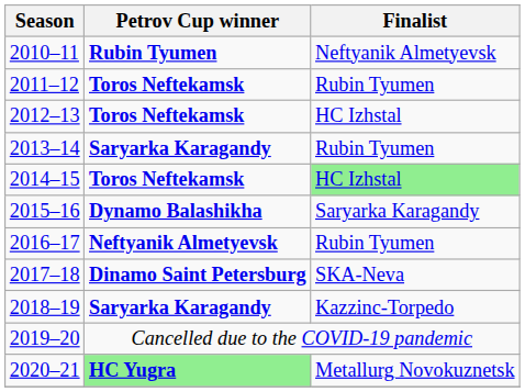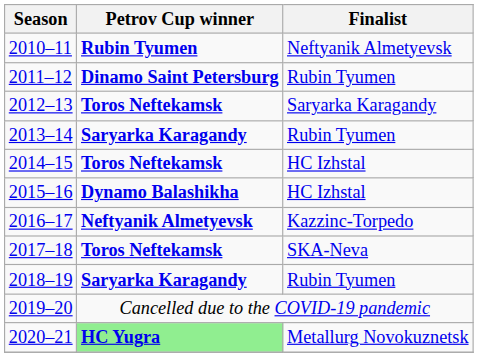 <table class="wikitable">
 <tr>
 <th>Season</th>
 <th> Petrov Cup winner</th>
 <th> Finalist</th>
 </tr>
 <tr>
 <td><a href='#'>2010–11</a></td>
 <td> <strong><a href='#'>Rubin Tyumen</a></strong></td>
 <td> <a href='#'>Neftyanik Almetyevsk</a></td>
 </tr>
 <tr>
 <td><a href='#'>2011–12</a></td>
-<td> <strong><a href='#'>Toros Neftekamsk</a></strong></td>
+<td> <strong><a href='#'>Dinamo Saint Petersburg</a></strong></td>
 <td> <a href='#'>Rubin Tyumen</a></td>
 </tr>
 <tr>
 <td><a href='#'>2012–13</a></td>
 <td> <strong><a href='#'>Toros Neftekamsk</a></strong></td>
-<td> <a href='#'>HC Izhstal</a></td>
+<td> <a href='#'>Saryarka Karagandy</a></td>
 </tr>
 <tr>
 <td><a href='#'>2013–14</a></td>
 <td> <strong><a href='#'>Saryarka Karagandy</a></strong></td>
 <td> <a href='#'>Rubin Tyumen</a></td>
 </tr>
 <tr>
 <td><a href='#'>2014–15</a></td>
 <td> <strong><a href='#'>Toros Neftekamsk</a></strong></td>
-<td style="background: lightgreen;"> <a href='#'>HC Izhstal</a></td>
+<td> <a href='#'>HC Izhstal</a></td>
 </tr>
 <tr>
 <td><a href='#'>2015–16</a></td>
 <td> <strong><a href='#'>Dynamo Balashikha</a></strong></td>
-<td> <a href='#'>Saryarka Karagandy</a></td>
+<td> <a href='#'>HC Izhstal</a></td>
 </tr>
 <tr>
 <td><a href='#'>2016–17</a></td>
 <td> <strong><a href='#'>Neftyanik Almetyevsk</a></strong></td>
-<td> <a href='#'>Rubin Tyumen</a></td>
+<td> <a href='#'>Kazzinc-Torpedo</a></td>
 </tr>
 <tr>
 <td><a href='#'>2017–18</a></td>
-<td> <strong><a href='#'>Dinamo Saint Petersburg</a></strong></td>
+<td> <strong><a href='#'>Toros Neftekamsk</a></strong></td>
 <td> <a href='#'>SKA-Neva</a></td>
 </tr>
 <tr>
 <td><a href='#'>2018–19</a></td>
 <td> <strong><a href='#'>Saryarka Karagandy</a></strong></td>
-<td> <a href='#'>Kazzinc-Torpedo</a></td>
+<td> <a href='#'>Rubin Tyumen</a></td>
 </tr>
 <tr>
 <td><a href='#'>2019–20</a></td>
 <td colspan=3 style="text-align:center;"><em>Cancelled due to the <a href='#'>COVID-19 pandemic</a></em></td>
 </tr>
 <tr>
 <td><a href='#'>2020–21</a></td>
 <td style="background: lightgreen;"> <strong><a href='#'>HC Yugra</a></strong></td>
 <td> <a href='#'>Metallurg Novokuznetsk</a></td>
 </tr>
 <tr>
 </tr>
 </table>
